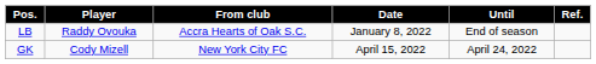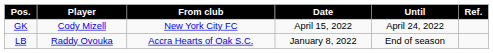 <table class="wikitable" style="text-align:center; font-size:86%; width:45%;">
 <tr>
 <th style="background:#000; color:white; text-align:center;">Pos.</th>
 <th style="background:#000; color:white; text-align:center;">Player</th>
 <th style="background:#000; color:white; text-align:center;">From club</th>
 <th style="background:#000; color:white; text-align:center;">Date</th>
 <th style="background:#000; color:white; text-align:center;">Until</th>
 <th style="background:#000; color:white; text-align:center;">Ref.</th>
 </tr>
 <tr>
+<td><a href='#'>GK</a></td>
+<td> <a href='#'>Cody Mizell</a></td>
+<td> <a href='#'>New York City FC</a></td>
+<td>April 15, 2022</td>
+<td>April 24, 2022</td>
+<td></td>
+</tr>
+<tr>
 <td><a href='#'>LB</a></td>
 <td> <a href='#'>Raddy Ovouka</a></td>
 <td> <a href='#'>Accra Hearts of Oak S.C.</a></td>
 <td>January 8, 2022</td>
 <td>End of season</td>
 <td></td>
 </tr>
-<tr>
-<td><a href='#'>GK</a></td>
-<td> <a href='#'>Cody Mizell</a></td>
-<td> <a href='#'>New York City FC</a></td>
-<td>April 15, 2022</td>
-<td>April 24, 2022</td>
-<td></td>
-</tr>
 </table>
